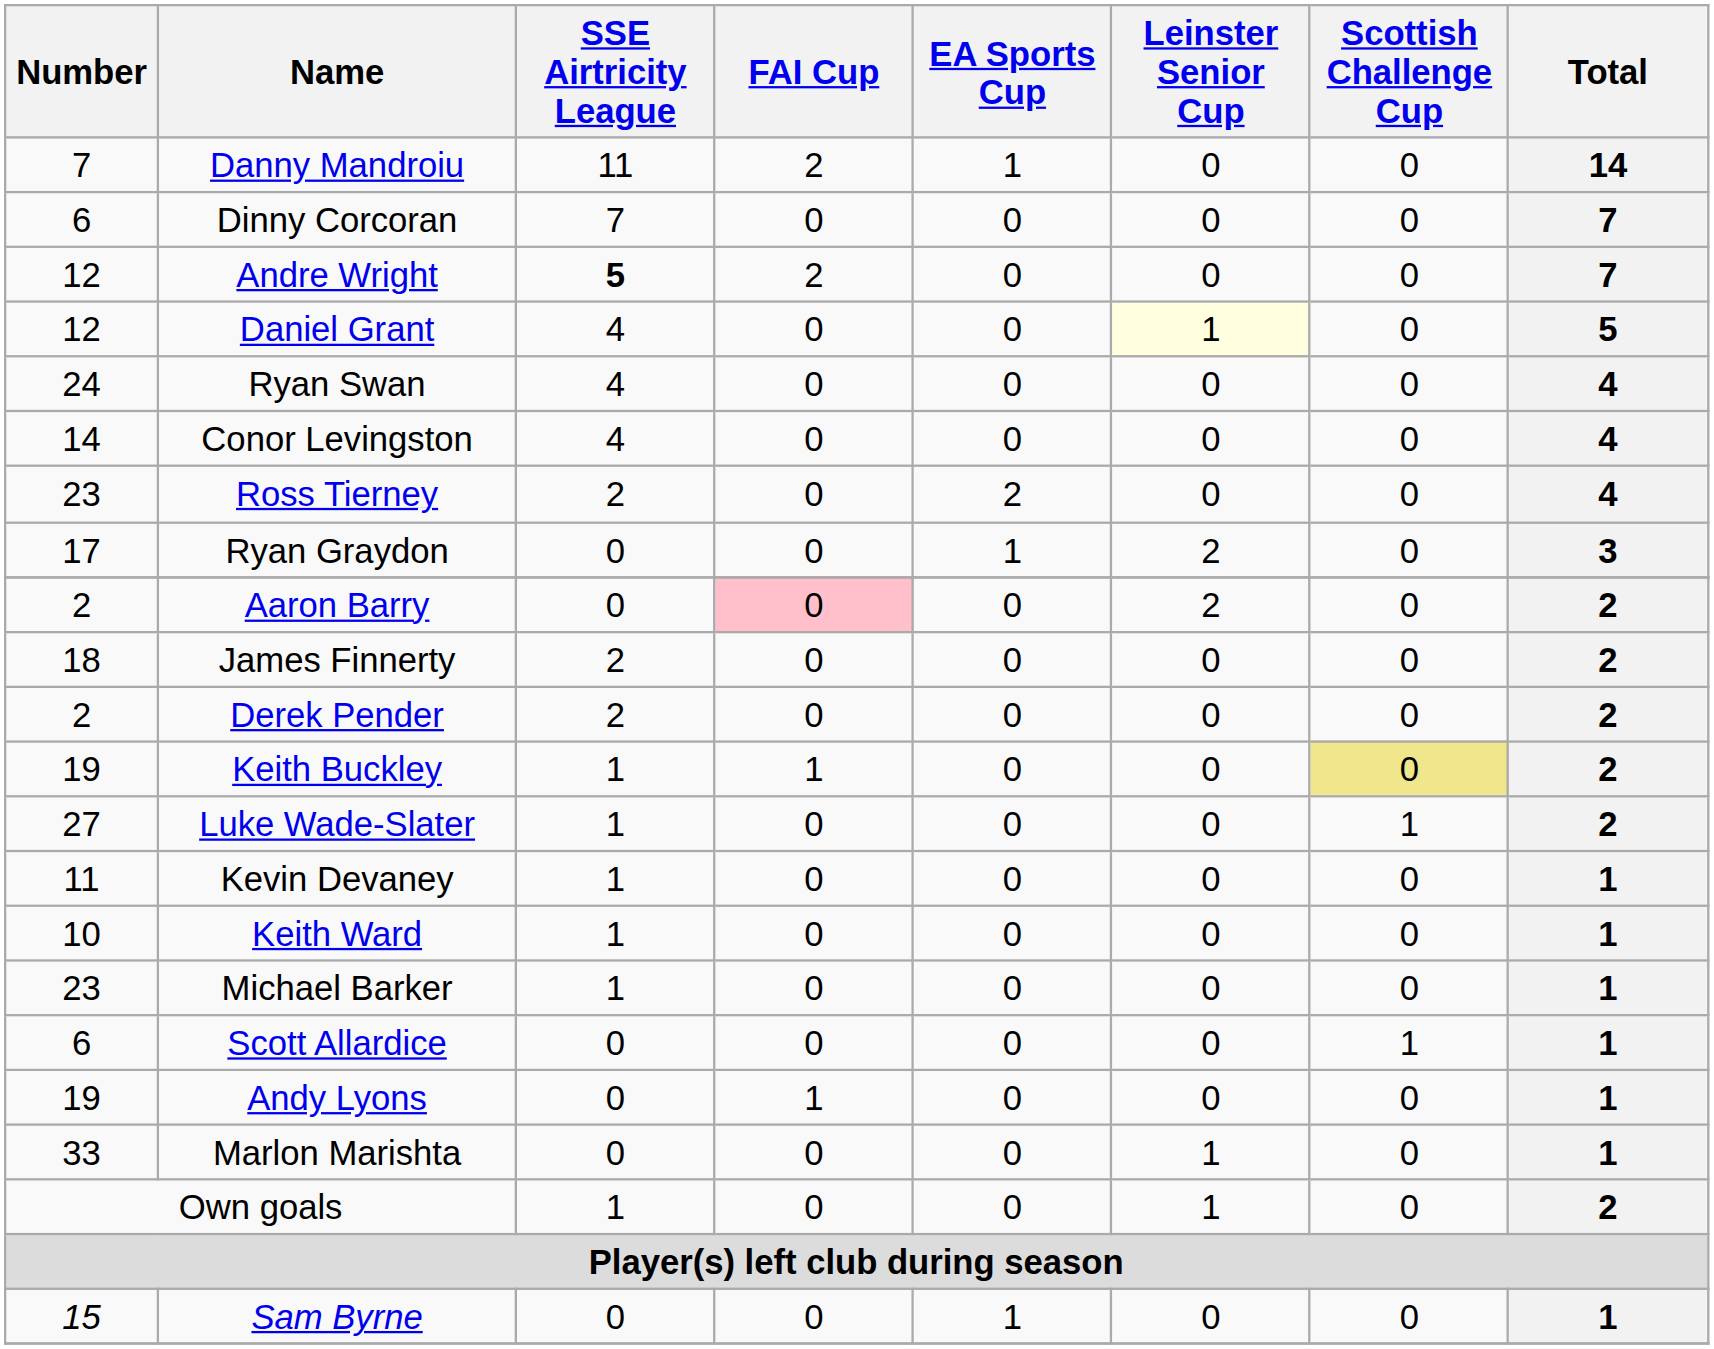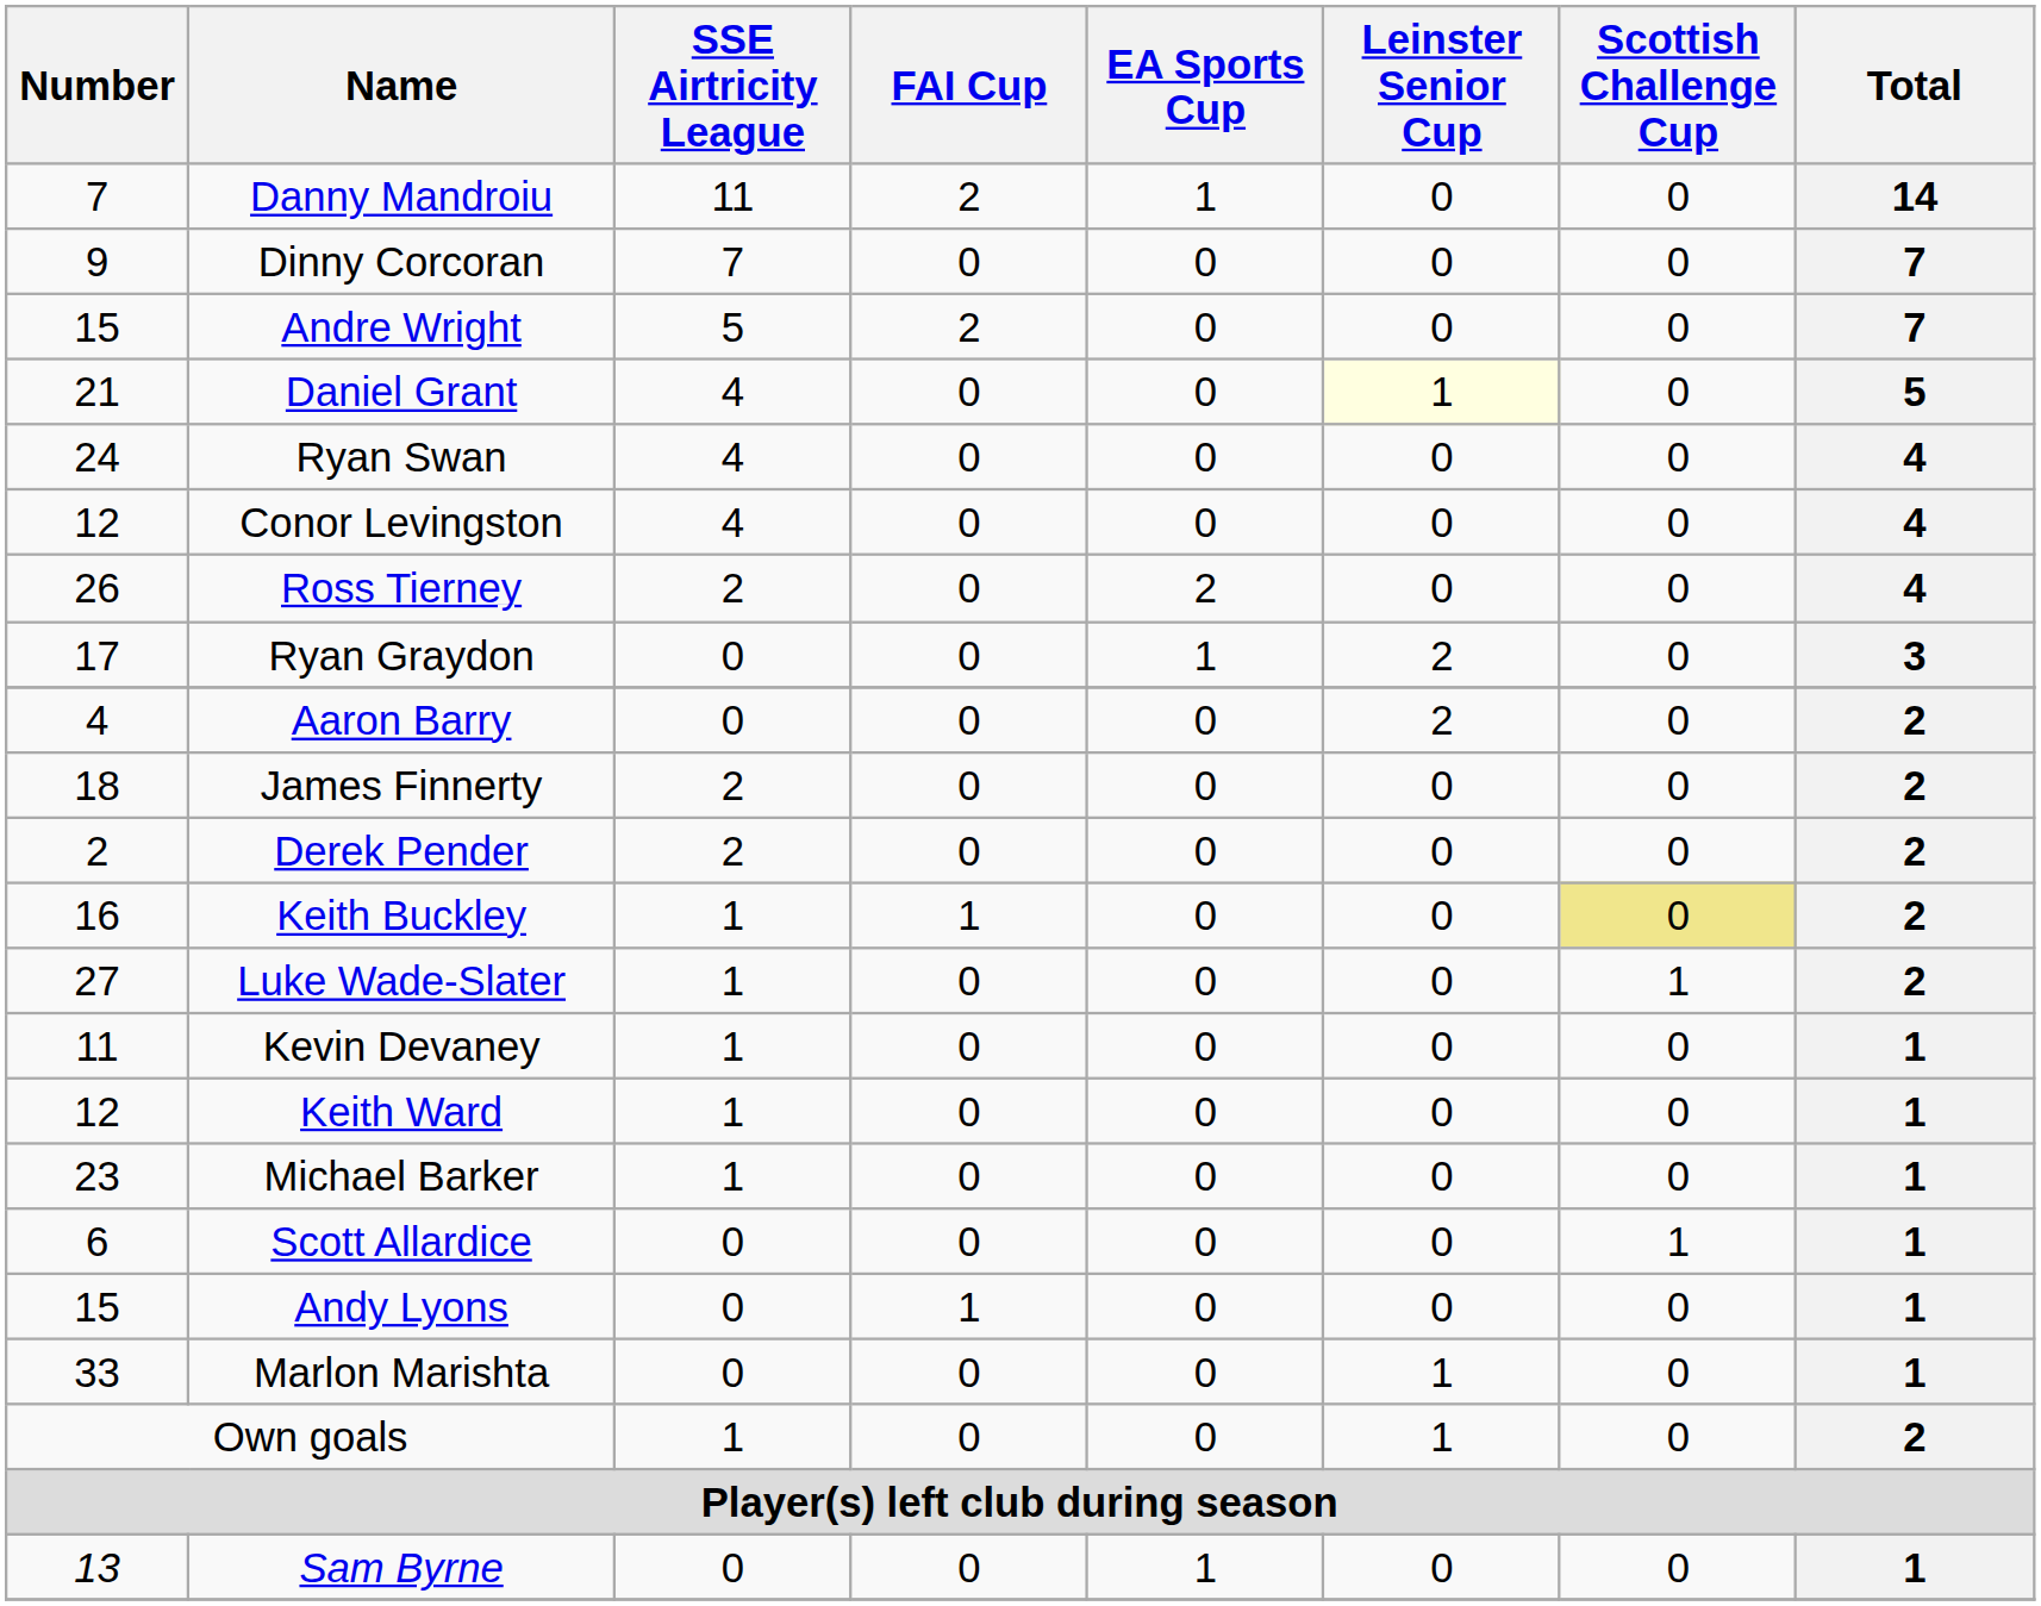 <table class="wikitable" style="font-size: 95%; text-align: center;">
 <tr>
 <th width=60>Number</th>
 <th width=150>Name</th>
 <th width=80><a href='#'>SSE Airtricity League</a></th>
 <th width=80><a href='#'>FAI Cup</a></th>
 <th width=80><a href='#'>EA Sports Cup</a></th>
 <th width=80><a href='#'>Leinster Senior Cup</a></th>
 <th width=80><a href='#'>Scottish Challenge Cup</a></th>
 <th width=80>Total</th>
 </tr>
 <tr>
 <td>7</td>
 <td><a href='#'>Danny Mandroiu</a></td>
 <td>11 </td>
 <td>2 </td>
 <td>1 </td>
 <td>0 </td>
 <td>0 </td>
 <th>14 </th>
 </tr>
 <tr>
-<td>6</td>
+<td>9</td>
 <td>Dinny Corcoran</td>
 <td>7 </td>
 <td>0 </td>
 <td>0 </td>
 <td>0 </td>
 <td>0 </td>
 <th>7 </th>
 </tr>
 <tr>
-<td>12</td>
+<td>15</td>
 <td><a href='#'>Andre Wright</a></td>
-<td><strong>5 </strong></td>
+<td>5 </td>
 <td>2 </td>
 <td>0 </td>
 <td>0 </td>
 <td>0 </td>
 <th>7 </th>
 </tr>
 <tr>
-<td>12</td>
+<td>21</td>
 <td><a href='#'>Daniel Grant</a></td>
 <td>4 </td>
 <td>0 </td>
 <td>0 </td>
 <td style="background: lightyellow;">1 </td>
 <td>0 </td>
 <th>5 </th>
 </tr>
 <tr>
 <td>24</td>
 <td>Ryan Swan</td>
 <td>4 </td>
 <td>0 </td>
 <td>0 </td>
 <td>0 </td>
 <td>0 </td>
 <th>4 </th>
 </tr>
 <tr>
-<td>14</td>
+<td>12</td>
 <td>Conor Levingston</td>
 <td>4 </td>
 <td>0 </td>
 <td>0 </td>
 <td>0 </td>
 <td>0 </td>
 <th>4 </th>
 </tr>
 <tr>
-<td>23</td>
+<td>26</td>
 <td><a href='#'>Ross Tierney</a></td>
 <td>2 </td>
 <td>0 </td>
 <td>2 </td>
 <td>0 </td>
 <td>0 </td>
 <th>4 </th>
 </tr>
 <tr>
 <td>17</td>
 <td>Ryan Graydon</td>
 <td>0 </td>
 <td>0 </td>
 <td>1 </td>
 <td>2 </td>
 <td>0 </td>
 <th>3 </th>
 </tr>
 <tr>
 </tr>
 <tr>
-<td>2</td>
+<td>4</td>
 <td><a href='#'>Aaron Barry</a></td>
 <td>0 </td>
-<td style="background: pink;">0 </td>
+<td>0 </td>
 <td>0 </td>
 <td>2 </td>
 <td>0 </td>
 <th>2 </th>
 </tr>
 <tr>
 <td>18</td>
 <td>James Finnerty</td>
 <td>2 </td>
 <td>0 </td>
 <td>0 </td>
 <td>0 </td>
 <td>0 </td>
 <th>2 </th>
 </tr>
 <tr>
 <td>2</td>
 <td><a href='#'>Derek Pender</a></td>
 <td>2 </td>
 <td>0 </td>
 <td>0 </td>
 <td>0 </td>
 <td>0 </td>
 <th>2 </th>
 </tr>
 <tr>
-<td>19</td>
+<td>16</td>
 <td><a href='#'>Keith Buckley</a></td>
 <td>1 </td>
 <td>1 </td>
 <td>0 </td>
 <td>0 </td>
 <td style="background: khaki;">0 </td>
 <th>2 </th>
 </tr>
 <tr>
 <td>27</td>
 <td><a href='#'>Luke Wade-Slater</a></td>
 <td>1 </td>
 <td>0 </td>
 <td>0 </td>
 <td>0 </td>
 <td>1 </td>
 <th>2 </th>
 </tr>
 <tr>
 <td>11</td>
 <td>Kevin Devaney</td>
 <td>1 </td>
 <td>0 </td>
 <td>0 </td>
 <td>0 </td>
 <td>0 </td>
 <th>1 </th>
 </tr>
 <tr>
-<td>10</td>
+<td>12</td>
 <td><a href='#'>Keith Ward</a></td>
 <td>1 </td>
 <td>0 </td>
 <td>0 </td>
 <td>0 </td>
 <td>0 </td>
 <th>1 </th>
 </tr>
 <tr>
 <td>23</td>
 <td>Michael Barker</td>
 <td>1 </td>
 <td>0 </td>
 <td>0 </td>
 <td>0 </td>
 <td>0 </td>
 <th>1 </th>
 </tr>
 <tr>
 <td>6</td>
 <td><a href='#'>Scott Allardice</a></td>
 <td>0 </td>
 <td>0 </td>
 <td>0 </td>
 <td>0 </td>
 <td>1 </td>
 <th>1 </th>
 </tr>
 <tr>
-<td>19</td>
+<td>15</td>
 <td><a href='#'>Andy Lyons</a></td>
 <td>0 </td>
 <td>1 </td>
 <td>0 </td>
 <td>0 </td>
 <td>0 </td>
 <th>1 </th>
 </tr>
 <tr>
 <td>33</td>
 <td>Marlon Marishta</td>
 <td>0 </td>
 <td>0 </td>
 <td>0 </td>
 <td>1 </td>
 <td>0 </td>
 <th>1 </th>
 </tr>
 <tr>
 <td colspan="2">Own goals</td>
 <td>1 </td>
 <td>0 </td>
 <td>0 </td>
 <td>1 </td>
 <td>0 </td>
 <th>2 </th>
 </tr>
 <tr>
 <th colspan=15 style=background:#dcdcdc>Player(s) left club during season</th>
 </tr>
 <tr>
-<td><em>15</em></td>
+<td><em>13</em></td>
 <td><em><a href='#'>Sam Byrne</a></em></td>
 <td>0 </td>
 <td>0 </td>
 <td>1 </td>
 <td>0 </td>
 <td>0 </td>
 <th>1 </th>
 </tr>
 <tr>
 </tr>
 </table>
